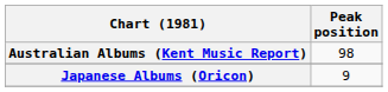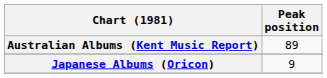 <table class="wikitable sortable plainrowheaders" style="text-align:center">
 <tr>
 <th scope=col>Chart (1981)</th>
 <th scope=col>Peak<br>position</th>
 </tr>
 <tr>
 <th scope=row>Australian Albums (<a href='#'>Kent Music Report</a>)</th>
-<td align="center">98</td>
+<td align="center">89</td>
 </tr>
 <tr>
 </tr>
 <tr>
 </tr>
 <tr>
 <th scope=row><a href='#'>Japanese Albums</a> (<a href='#'>Oricon</a>)</th>
 <td align="center">9</td>
 </tr>
 <tr>
 </tr>
 <tr>
 </tr>
 <tr>
 </tr>
 </table>
